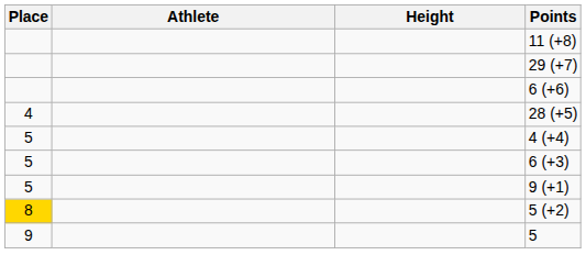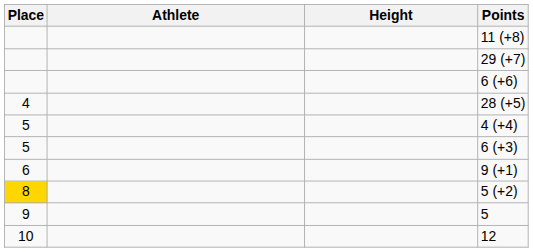 <table class="wikitable sortable">
 <tr>
 <th>Place</th>
 <th style="width:18em">Athlete</th>
 <th style="width:12em">Height</th>
 <th>Points</th>
 </tr>
 <tr>
 <td align=center></td>
 <td></td>
 <td></td>
 <td>11 (+8)</td>
 </tr>
 <tr>
 <td align=center></td>
 <td></td>
 <td></td>
 <td>29 (+7)</td>
 </tr>
 <tr>
 <td align=center></td>
 <td></td>
 <td></td>
 <td>6 (+6)</td>
 </tr>
 <tr>
 <td align=center>4</td>
 <td></td>
 <td></td>
 <td>28 (+5)</td>
 </tr>
 <tr>
 <td align=center>5</td>
 <td></td>
 <td></td>
 <td>4 (+4)</td>
 </tr>
 <tr>
 <td align=center>5</td>
 <td></td>
 <td></td>
 <td>6 (+3)</td>
 </tr>
 <tr>
-<td align=center>5</td>
+<td align=center>6</td>
 <td></td>
 <td></td>
 <td>9 (+1)</td>
 </tr>
 <tr>
 <td align=center style="background: gold;">8</td>
 <td></td>
 <td></td>
 <td>5 (+2)</td>
 </tr>
 <tr>
 <td align=center>9</td>
 <td></td>
 <td></td>
 <td>5</td>
 </tr>
+<tr>
+<td align=center>10</td>
+<td></td>
+<td></td>
+<td>12</td>
+</tr>
 </table>
